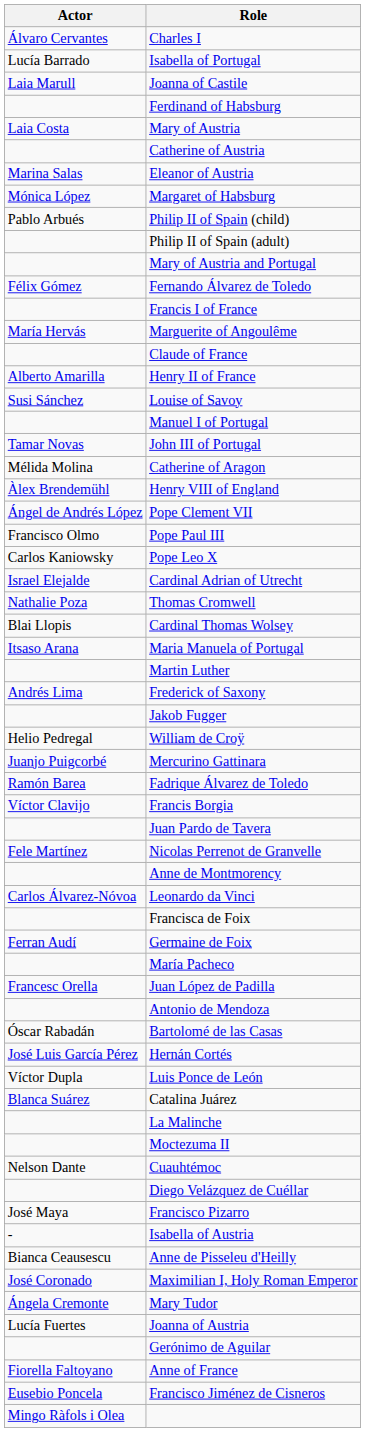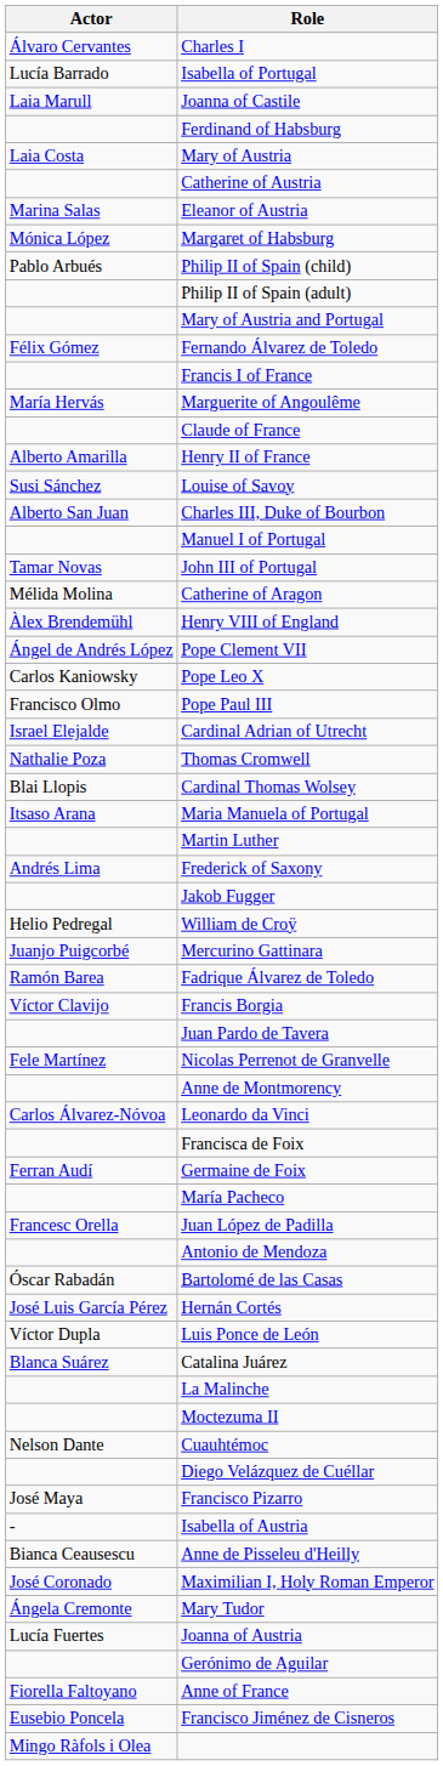 <table class="wikitable">
 <tr>
 <th>Actor</th>
 <th>Role</th>
 </tr>
 <tr>
 <td><a href='#'>Álvaro Cervantes</a></td>
 <td><a href='#'>Charles I</a></td>
 </tr>
 <tr>
 <td>Lucía Barrado</td>
 <td><a href='#'>Isabella of Portugal</a></td>
 </tr>
 <tr>
 <td><a href='#'>Laia Marull</a></td>
 <td><a href='#'>Joanna of Castile</a></td>
 </tr>
 <tr>
 <td></td>
 <td><a href='#'>Ferdinand of Habsburg</a></td>
 </tr>
 <tr>
 <td><a href='#'>Laia Costa</a></td>
 <td><a href='#'>Mary of Austria</a></td>
 </tr>
 <tr>
 <td></td>
 <td><a href='#'>Catherine of Austria</a></td>
 </tr>
 <tr>
 <td><a href='#'>Marina Salas</a></td>
 <td><a href='#'>Eleanor of Austria</a></td>
 </tr>
 <tr>
 <td><a href='#'>Mónica López</a></td>
 <td><a href='#'>Margaret of Habsburg</a></td>
 </tr>
 <tr>
 <td>Pablo Arbués</td>
 <td><a href='#'>Philip II of Spain</a> (child)</td>
 </tr>
 <tr>
 <td></td>
 <td>Philip II of Spain (adult)</td>
 </tr>
 <tr>
 <td></td>
 <td><a href='#'>Mary of Austria and Portugal</a></td>
 </tr>
 <tr>
 <td><a href='#'>Félix Gómez</a></td>
 <td><a href='#'>Fernando Álvarez de Toledo</a></td>
 </tr>
 <tr>
 <td></td>
 <td><a href='#'>Francis I of France</a></td>
 </tr>
 <tr>
 <td><a href='#'>María Hervás</a></td>
 <td><a href='#'>Marguerite of Angoulême</a></td>
 </tr>
 <tr>
 <td></td>
 <td><a href='#'>Claude of France</a></td>
 </tr>
 <tr>
 <td><a href='#'>Alberto Amarilla</a></td>
 <td><a href='#'>Henry II of France</a></td>
 </tr>
 <tr>
 <td><a href='#'>Susi Sánchez</a></td>
 <td><a href='#'>Louise of Savoy</a></td>
 </tr>
 <tr>
+<td><a href='#'>Alberto San Juan</a></td>
+<td><a href='#'>Charles III, Duke of Bourbon</a></td>
+</tr>
+<tr>
 <td></td>
 <td><a href='#'>Manuel I of Portugal</a></td>
 </tr>
 <tr>
 <td><a href='#'>Tamar Novas</a></td>
 <td><a href='#'>John III of Portugal</a></td>
 </tr>
 <tr>
 <td>Mélida Molina</td>
 <td><a href='#'>Catherine of Aragon</a></td>
 </tr>
 <tr>
 <td><a href='#'>Àlex Brendemühl</a></td>
 <td><a href='#'>Henry VIII of England</a></td>
 </tr>
 <tr>
 <td><a href='#'>Ángel de Andrés López</a></td>
 <td><a href='#'>Pope Clement VII</a></td>
 </tr>
 <tr>
+<td>Carlos Kaniowsky</td>
+<td><a href='#'>Pope Leo X</a></td>
+</tr>
+<tr>
 <td>Francisco Olmo</td>
 <td><a href='#'>Pope Paul III</a></td>
-</tr>
-<tr>
-<td>Carlos Kaniowsky</td>
-<td><a href='#'>Pope Leo X</a></td>
 </tr>
 <tr>
 <td><a href='#'>Israel Elejalde</a></td>
 <td><a href='#'>Cardinal Adrian of Utrecht</a></td>
 </tr>
 <tr>
 <td><a href='#'>Nathalie Poza</a></td>
 <td><a href='#'>Thomas Cromwell</a></td>
 </tr>
 <tr>
 <td>Blai Llopis</td>
 <td><a href='#'>Cardinal Thomas Wolsey</a></td>
 </tr>
 <tr>
 <td><a href='#'>Itsaso Arana</a></td>
 <td><a href='#'>Maria Manuela of Portugal</a></td>
 </tr>
 <tr>
 <td></td>
 <td><a href='#'>Martin Luther</a></td>
 </tr>
 <tr>
 <td><a href='#'>Andrés Lima</a></td>
 <td><a href='#'>Frederick of Saxony</a></td>
 </tr>
 <tr>
 <td></td>
 <td><a href='#'>Jakob Fugger</a></td>
 </tr>
 <tr>
 <td>Helio Pedregal</td>
 <td><a href='#'>William de Croÿ</a></td>
 </tr>
 <tr>
 <td><a href='#'>Juanjo Puigcorbé</a></td>
 <td><a href='#'>Mercurino Gattinara</a></td>
 </tr>
 <tr>
 <td><a href='#'>Ramón Barea</a></td>
 <td><a href='#'>Fadrique Álvarez de Toledo</a></td>
 </tr>
 <tr>
 <td><a href='#'>Víctor Clavijo</a></td>
 <td><a href='#'>Francis Borgia</a></td>
 </tr>
 <tr>
 <td></td>
 <td><a href='#'>Juan Pardo de Tavera</a></td>
 </tr>
 <tr>
 <td><a href='#'>Fele Martínez</a></td>
 <td><a href='#'>Nicolas Perrenot de Granvelle</a></td>
 </tr>
 <tr>
 <td></td>
 <td><a href='#'>Anne de Montmorency</a></td>
 </tr>
 <tr>
 <td><a href='#'>Carlos Álvarez-Nóvoa</a></td>
 <td><a href='#'>Leonardo da Vinci</a></td>
 </tr>
 <tr>
 <td></td>
 <td>Francisca de Foix</td>
 </tr>
 <tr>
 <td><a href='#'>Ferran Audí</a></td>
 <td><a href='#'>Germaine de Foix</a></td>
 </tr>
 <tr>
 <td></td>
 <td><a href='#'>María Pacheco</a></td>
 </tr>
 <tr>
 <td><a href='#'>Francesc Orella</a></td>
 <td><a href='#'>Juan López de Padilla</a></td>
 </tr>
 <tr>
 <td></td>
 <td><a href='#'>Antonio de Mendoza</a></td>
 </tr>
 <tr>
 <td>Óscar Rabadán</td>
 <td><a href='#'>Bartolomé de las Casas</a></td>
 </tr>
 <tr>
 <td><a href='#'>José Luis García Pérez</a></td>
 <td><a href='#'>Hernán Cortés</a></td>
 </tr>
 <tr>
 <td>Víctor Dupla</td>
 <td><a href='#'>Luis Ponce de León</a></td>
 </tr>
 <tr>
 <td><a href='#'>Blanca Suárez</a></td>
 <td>Catalina Juárez</td>
 </tr>
 <tr>
 <td></td>
 <td><a href='#'>La Malinche</a></td>
 </tr>
 <tr>
 <td></td>
 <td><a href='#'>Moctezuma II</a></td>
 </tr>
 <tr>
 <td>Nelson Dante</td>
 <td><a href='#'>Cuauhtémoc</a></td>
 </tr>
 <tr>
 <td></td>
 <td><a href='#'>Diego Velázquez de Cuéllar</a></td>
 </tr>
 <tr>
 <td>José Maya</td>
 <td><a href='#'>Francisco Pizarro</a></td>
 </tr>
 <tr>
 <td>-</td>
 <td><a href='#'>Isabella of Austria</a></td>
 </tr>
 <tr>
 <td>Bianca Ceausescu</td>
 <td><a href='#'>Anne de Pisseleu d'Heilly</a></td>
 </tr>
 <tr>
 <td><a href='#'>José Coronado</a></td>
 <td><a href='#'>Maximilian I, Holy Roman Emperor</a></td>
 </tr>
 <tr>
 <td><a href='#'>Ángela Cremonte</a></td>
 <td><a href='#'>Mary Tudor</a></td>
 </tr>
 <tr>
 <td>Lucía Fuertes</td>
 <td><a href='#'>Joanna of Austria</a></td>
 </tr>
 <tr>
 <td></td>
 <td><a href='#'>Gerónimo de Aguilar</a></td>
 </tr>
 <tr>
 <td><a href='#'>Fiorella Faltoyano</a></td>
 <td><a href='#'>Anne of France</a></td>
 </tr>
 <tr>
 <td><a href='#'>Eusebio Poncela</a></td>
 <td><a href='#'>Francisco Jiménez de Cisneros</a></td>
 </tr>
 <tr>
 <td><a href='#'>Mingo Ràfols i Olea</a></td>
 <td></td>
 </tr>
 </table>
